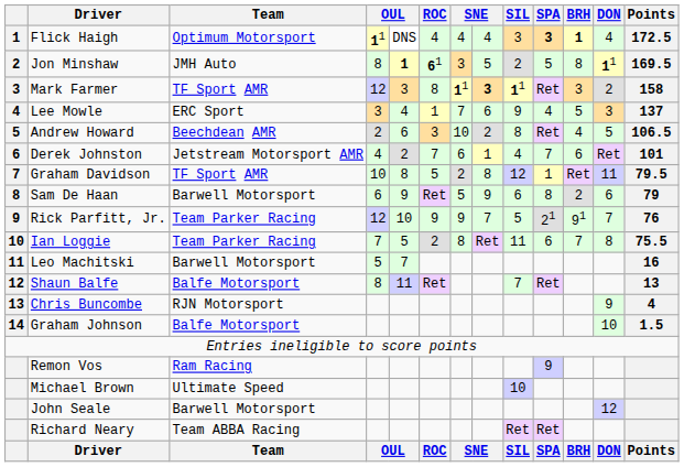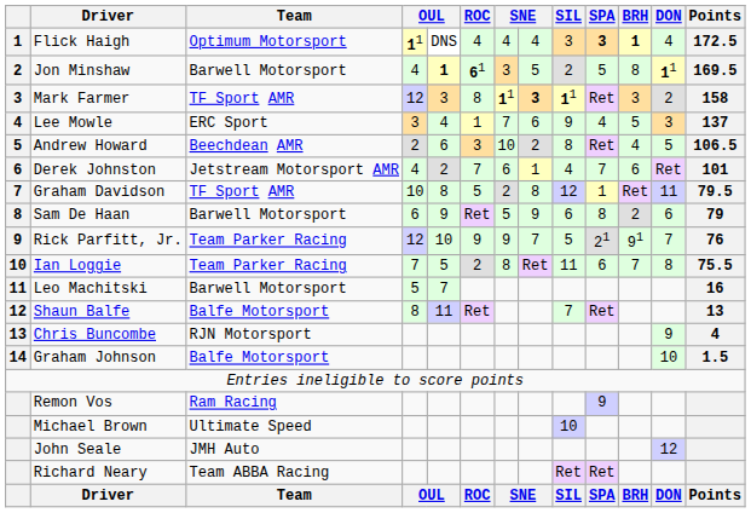 <table class="wikitable" style="font-size: 85%; text-align:center;">
 <tr>
 <th></th>
 <th>Driver</th>
 <th>Team</th>
 <th colspan=2><a href='#'>OUL</a></th>
 <th><a href='#'>ROC</a></th>
 <th colspan=2><a href='#'>SNE</a></th>
 <th><a href='#'>SIL</a></th>
 <th><a href='#'>SPA</a></th>
 <th><a href='#'>BRH</a></th>
 <th><a href='#'>DON</a></th>
 <th>Points</th>
 </tr>
 <tr>
 <th>1</th>
 <td align=left> Flick Haigh</td>
 <td align=left> <a href='#'>Optimum Motorsport</a></td>
 <td style="background:#FFFFBF;"><strong>1</strong><sup>1</sup></td>
 <td style="background:#FFFFFF;">DNS</td>
 <td style="background:#DFFFDF;">4</td>
 <td style="background:#DFFFDF;">4</td>
 <td style="background:#DFFFDF;">4</td>
 <td style="background:#FFDF9F;">3</td>
 <td style="background:#FFDF9F;"><strong>3</strong></td>
 <td style="background:#FFFFBF;"><strong>1</strong></td>
 <td style="background:#DFFFDF;">4</td>
 <th>172.5</th>
 </tr>
 <tr>
 <th>2</th>
 <td align=left> Jon Minshaw</td>
-<td align=left> JMH Auto</td>
-<td style="background:#DFFFDF;">8</td>
+<td align=left> Barwell Motorsport</td>
+<td style="background:#DFFFDF;">4</td>
 <td style="background:#FFFFBF;"><strong>1</strong></td>
 <td style="background:#DFFFDF;"><strong>6</strong><sup>1</sup></td>
 <td style="background:#FFDF9F;">3</td>
 <td style="background:#DFFFDF;">5</td>
 <td style="background:#DFDFDF;">2</td>
 <td style="background:#DFFFDF;">5</td>
 <td style="background:#DFFFDF;">8</td>
 <td style="background:#FFFFBF;"><strong>1</strong><sup>1</sup></td>
 <th>169.5</th>
 </tr>
 <tr>
 <th>3</th>
 <td align=left> Mark Farmer</td>
 <td align=left> <a href='#'>TF Sport</a> <a href='#'>AMR</a></td>
 <td style="background:#CFCFFF;">12</td>
 <td style="background:#FFDF9F;">3</td>
 <td style="background:#DFFFDF;">8</td>
 <td style="background:#FFFFBF;"><strong>1</strong><sup>1</sup></td>
 <td style="background:#FFDF9F;"><strong>3</strong></td>
 <td style="background:#FFFFBF;"><strong>1</strong><sup>1</sup></td>
 <td style="background:#EFCFFF;">Ret</td>
 <td style="background:#FFDF9F;">3</td>
 <td style="background:#DFDFDF;">2</td>
 <th>158</th>
 </tr>
 <tr>
 <th>4</th>
 <td align=left> Lee Mowle</td>
 <td align=left> ERC Sport</td>
 <td style="background:#FFDF9F;">3</td>
 <td style="background:#DFFFDF;">4</td>
 <td style="background:#FFFFBF;">1</td>
 <td style="background:#DFFFDF;">7</td>
 <td style="background:#DFFFDF;">6</td>
 <td style="background:#DFFFDF;">9</td>
 <td style="background:#DFFFDF;">4</td>
 <td style="background:#DFFFDF;">5</td>
 <td style="background:#FFDF9F;">3</td>
 <th>137</th>
 </tr>
 <tr>
 <th>5</th>
 <td align=left> Andrew Howard</td>
 <td align=left> <a href='#'>Beechdean</a> <a href='#'>AMR</a></td>
 <td style="background:#DFDFDF;">2</td>
 <td style="background:#DFFFDF;">6</td>
 <td style="background:#FFDF9F;">3</td>
 <td style="background:#DFFFDF;">10</td>
 <td style="background:#DFDFDF;">2</td>
 <td style="background:#DFFFDF;">8</td>
 <td style="background:#EFCFFF;">Ret</td>
 <td style="background:#DFFFDF;">4</td>
 <td style="background:#DFFFDF;">5</td>
 <th>106.5</th>
 </tr>
 <tr>
 <th>6</th>
 <td align=left> Derek Johnston</td>
 <td align=left> Jetstream Motorsport <a href='#'>AMR</a></td>
 <td style="background:#DFFFDF;">4</td>
 <td style="background:#DFDFDF;">2</td>
 <td style="background:#DFFFDF;">7</td>
 <td style="background:#DFFFDF;">6</td>
 <td style="background:#FFFFBF;">1</td>
 <td style="background:#DFFFDF;">4</td>
 <td style="background:#DFFFDF;">7</td>
 <td style="background:#DFFFDF;">6</td>
 <td style="background:#EFCFFF;">Ret</td>
 <th>101</th>
 </tr>
 <tr>
 <th>7</th>
 <td align=left> Graham Davidson</td>
 <td align=left> <a href='#'>TF Sport</a> <a href='#'>AMR</a></td>
 <td style="background:#DFFFDF;">10</td>
 <td style="background:#DFFFDF;">8</td>
 <td style="background:#DFFFDF;">5</td>
 <td style="background:#DFDFDF;">2</td>
 <td style="background:#DFFFDF;">8</td>
 <td style="background:#CFCFFF;">12</td>
 <td style="background:#FFFFBF;">1</td>
 <td style="background:#EFCFFF;">Ret</td>
 <td style="background:#CFCFFF;">11</td>
 <th>79.5</th>
 </tr>
 <tr>
 <th>8</th>
 <td align=left> Sam De Haan</td>
 <td align=left> Barwell Motorsport</td>
 <td style="background:#DFFFDF;">6</td>
 <td style="background:#DFFFDF;">9</td>
 <td style="background:#EFCFFF;">Ret</td>
 <td style="background:#DFFFDF;">5</td>
 <td style="background:#DFFFDF;">9</td>
 <td style="background:#DFFFDF;">6</td>
 <td style="background:#DFFFDF;">8</td>
 <td style="background:#DFDFDF;">2</td>
 <td style="background:#DFFFDF;">6</td>
 <th>79</th>
 </tr>
 <tr>
 <th>9</th>
 <td align=left> Rick Parfitt, Jr.</td>
 <td align=left> <a href='#'>Team Parker Racing</a></td>
 <td style="background:#CFCFFF;">12</td>
 <td style="background:#DFFFDF;">10</td>
 <td style="background:#DFFFDF;">9</td>
 <td style="background:#DFFFDF;">9</td>
 <td style="background:#DFFFDF;">7</td>
 <td style="background:#DFFFDF;">5</td>
 <td style="background:#DFDFDF;">2<sup>1</sup></td>
 <td style="background:#DFFFDF;">9<sup>1</sup></td>
 <td style="background:#DFFFDF;">7</td>
 <th>76</th>
 </tr>
 <tr>
 <th>10</th>
 <td align=left> <a href='#'>Ian Loggie</a></td>
 <td align=left> <a href='#'>Team Parker Racing</a></td>
 <td style="background:#DFFFDF;">7</td>
 <td style="background:#DFFFDF;">5</td>
 <td style="background:#DFDFDF;">2</td>
 <td style="background:#DFFFDF;">8</td>
 <td style="background:#EFCFFF;">Ret</td>
 <td style="background:#DFFFDF;">11</td>
 <td style="background:#DFFFDF;">6</td>
 <td style="background:#DFFFDF;">7</td>
 <td style="background:#DFFFDF;">8</td>
 <th>75.5</th>
 </tr>
 <tr>
 <th>11</th>
 <td align=left> Leo Machitski</td>
 <td align=left> Barwell Motorsport</td>
 <td style="background:#DFFFDF;">5</td>
 <td style="background:#DFFFDF;">7</td>
 <td></td>
 <td></td>
 <td></td>
 <td></td>
 <td></td>
 <td></td>
 <td></td>
 <th>16</th>
 </tr>
 <tr>
 <th>12</th>
 <td align=left> <a href='#'>Shaun Balfe</a></td>
 <td align=left> <a href='#'>Balfe Motorsport</a></td>
 <td style="background:#DFFFDF;">8</td>
 <td style="background:#CFCFFF;">11</td>
 <td style="background:#EFCFFF;">Ret</td>
 <td></td>
 <td></td>
 <td style="background:#DFFFDF;">7</td>
 <td style="background:#EFCFFF;">Ret</td>
 <td></td>
 <td></td>
 <th>13</th>
 </tr>
 <tr>
 <th>13</th>
 <td align=left> <a href='#'>Chris Buncombe</a></td>
 <td align=left> RJN Motorsport</td>
 <td></td>
 <td></td>
 <td></td>
 <td></td>
 <td></td>
 <td></td>
 <td></td>
 <td></td>
 <td style="background:#DFFFDF;">9</td>
 <th>4</th>
 </tr>
 <tr>
 <th>14</th>
 <td align=left> Graham Johnson</td>
 <td align=left> <a href='#'>Balfe Motorsport</a></td>
 <td></td>
 <td></td>
 <td></td>
 <td></td>
 <td></td>
 <td></td>
 <td></td>
 <td></td>
 <td style="background:#DFFFDF;">10</td>
 <th>1.5</th>
 </tr>
 <tr>
 <td colspan=14><em>Entries ineligible to score points</em></td>
 </tr>
 <tr>
 <th></th>
 <td align=left> Remon Vos</td>
 <td align=left> <a href='#'>Ram Racing</a></td>
 <td></td>
 <td></td>
 <td></td>
 <td></td>
 <td></td>
 <td></td>
 <td style="background:#CFCFFF;">9</td>
 <td></td>
 <td></td>
 <th></th>
 </tr>
 <tr>
 <th></th>
 <td align=left> Michael Brown</td>
 <td align=left> Ultimate Speed</td>
 <td></td>
 <td></td>
 <td></td>
 <td></td>
 <td></td>
 <td style="background:#CFCFFF;">10</td>
 <td></td>
 <td></td>
 <td></td>
 <th></th>
 </tr>
 <tr>
 <th></th>
 <td align=left> John Seale</td>
-<td align=left> Barwell Motorsport</td>
+<td align=left> JMH Auto</td>
 <td></td>
 <td></td>
 <td></td>
 <td></td>
 <td></td>
 <td></td>
 <td></td>
 <td></td>
 <td style="background:#CFCFFF;">12</td>
 <th></th>
 </tr>
 <tr>
 <th></th>
 <td align=left> Richard Neary</td>
 <td align=left> Team ABBA Racing</td>
 <td></td>
 <td></td>
 <td></td>
 <td></td>
 <td></td>
 <td style="background:#EFCFFF;">Ret</td>
 <td style="background:#EFCFFF;">Ret</td>
 <td></td>
 <td></td>
 <th></th>
 </tr>
 <tr>
 <th></th>
 <th>Driver</th>
 <th>Team</th>
 <th colspan=2><a href='#'>OUL</a></th>
 <th><a href='#'>ROC</a></th>
 <th colspan=2><a href='#'>SNE</a></th>
 <th><a href='#'>SIL</a></th>
 <th><a href='#'>SPA</a></th>
 <th><a href='#'>BRH</a></th>
 <th><a href='#'>DON</a></th>
 <th>Points</th>
 </tr>
 </table>
